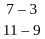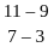 <table style="text-align:center">
 <tr>
 <th width=200></th>
 <th width=100></th>
 <th width=200></th>
 </tr>
 <tr>
 <td align=right><strong></strong></td>
-<td>7 – 3</td>
+<td>11 – 9</td>
 <td align=left></td>
 </tr>
 <tr>
 <td align=right><strong></strong></td>
-<td>11 – 9</td>
+<td>7 – 3</td>
 <td align=left></td>
 </tr>
 </table>
